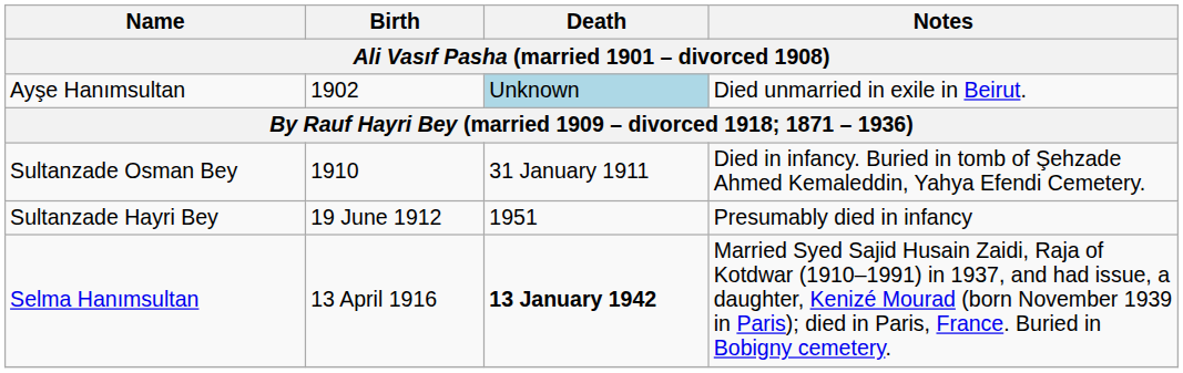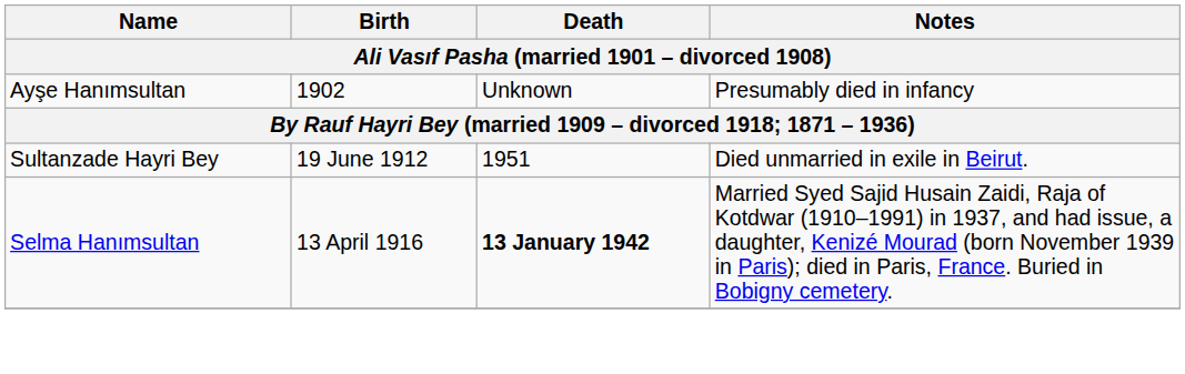 <table class="wikitable">
 <tr>
 <th>Name</th>
 <th>Birth</th>
 <th>Death</th>
 <th style="width:40%;">Notes</th>
 </tr>
 <tr>
 <th colspan="4"><strong><em>Ali Vasıf Pasha</em></strong> (married 1901 – divorced 1908)</th>
 </tr>
 <tr>
 <td>Ayşe Hanımsultan</td>
 <td>1902</td>
-<td style="background: lightblue;">Unknown</td>
-<td>Died unmarried in exile in <a href='#'>Beirut</a>.</td>
+<td>Unknown</td>
+<td>Presumably died in infancy</td>
 </tr>
 <tr>
 <th colspan="4"><strong><em>By Rauf Hayri Bey</em></strong> (married 1909 – divorced 1918; 1871 – 1936)</th>
 </tr>
 <tr>
-<td>Sultanzade Osman Bey</td>
-<td>1910</td>
-<td>31 January 1911</td>
-<td>Died in infancy. Buried in tomb of Şehzade Ahmed Kemaleddin, Yahya Efendi Cemetery.</td>
-</tr>
-<tr>
 <td>Sultanzade Hayri Bey</td>
 <td>19 June 1912</td>
 <td> 1951</td>
-<td>Presumably died in infancy</td>
+<td>Died unmarried in exile in <a href='#'>Beirut</a>.</td>
 </tr>
 <tr>
 <td><a href='#'>Selma Hanımsultan</a></td>
 <td>13 April 1916</td>
 <td><strong>13 January 1942</strong></td>
 <td>Married Syed Sajid Husain Zaidi, Raja of Kotdwar (1910–1991) in 1937, and had issue, a daughter, <a href='#'>Kenizé Mourad</a> (born November 1939 in <a href='#'>Paris</a>); died in Paris, <a href='#'>France</a>. Buried in <a href='#'>Bobigny cemetery</a>.</td>
 </tr>
 <tr>
 </tr>
 </table>
